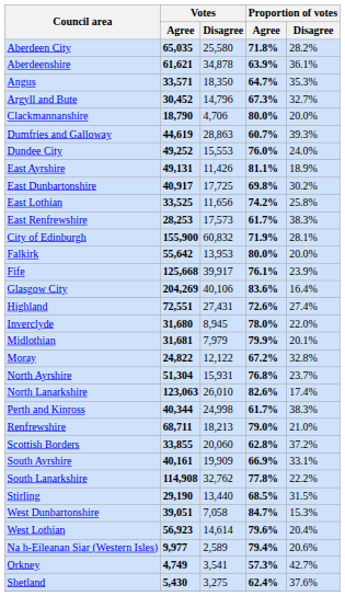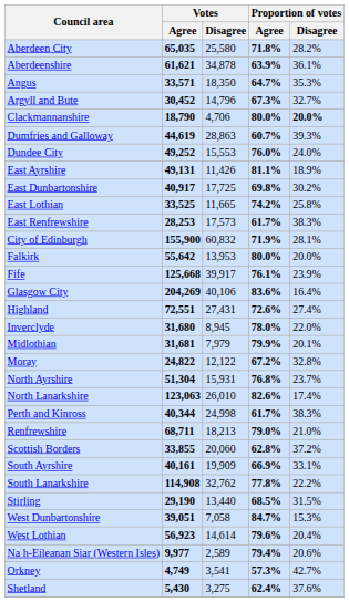 <table class="wikitable sortable">
 <tr>
 <th rowspan=2>Council area</th>
 <th colspan=2>Votes</th>
 <th colspan=2>Proportion of votes</th>
 </tr>
 <tr>
 <th>Agree</th>
 <th>Disagree</th>
 <th>Agree</th>
 <th>Disagree</th>
 </tr>
 <tr style="background:#CFE2FC;">
 <td><a href='#'>Aberdeen City</a></td>
 <td><strong>65,035</strong></td>
 <td>25,580</td>
 <td><strong>71.8%</strong></td>
 <td>28.2%</td>
 </tr>
 <tr style="background:#CFE2FC;">
 <td><a href='#'>Aberdeenshire</a></td>
 <td><strong>61,621</strong></td>
 <td>34,878</td>
 <td><strong>63.9%</strong></td>
 <td>36.1%</td>
 </tr>
 <tr style="background:#CFE2FC;">
 <td><a href='#'>Angus</a></td>
 <td><strong>33,571</strong></td>
 <td>18,350</td>
 <td><strong>64.7%</strong></td>
 <td>35.3%</td>
 </tr>
 <tr style="background:#CFE2FC;">
 <td><a href='#'>Argyll and Bute</a></td>
 <td><strong>30,452</strong></td>
 <td>14,796</td>
 <td><strong>67.3%</strong></td>
 <td>32.7%</td>
 </tr>
 <tr style="background:#CFE2FC;">
 <td><a href='#'>Clackmannanshire</a></td>
 <td><strong>18,790</strong></td>
 <td>4,706</td>
 <td><strong>80.0%</strong></td>
-<td>20.0%</td>
+<td><strong>20.0%</strong></td>
 </tr>
 <tr style="background:#CFE2FC;">
 <td><a href='#'>Dumfries and Galloway</a></td>
 <td><strong>44,619</strong></td>
 <td>28,863</td>
 <td><strong>60.7%</strong></td>
 <td>39.3%</td>
 </tr>
 <tr style="background:#CFE2FC;">
 <td><a href='#'>Dundee City</a></td>
 <td><strong>49,252</strong></td>
 <td>15,553</td>
 <td><strong>76.0%</strong></td>
 <td>24.0%</td>
 </tr>
 <tr style="background:#CFE2FC;">
 <td><a href='#'>East Ayrshire</a></td>
 <td><strong>49,131</strong></td>
 <td>11,426</td>
 <td><strong>81.1%</strong></td>
 <td>18.9%</td>
 </tr>
 <tr style="background:#CFE2FC;">
 <td><a href='#'>East Dunbartonshire</a></td>
 <td><strong>40,917</strong></td>
 <td>17,725</td>
 <td><strong>69.8%</strong></td>
 <td>30.2%</td>
 </tr>
 <tr style="background:#CFE2FC;">
 <td><a href='#'>East Lothian</a></td>
 <td><strong>33,525</strong></td>
-<td>11,656</td>
+<td>11,665</td>
 <td><strong>74.2%</strong></td>
 <td>25.8%</td>
 </tr>
 <tr style="background:#CFE2FC;">
 <td><a href='#'>East Renfrewshire</a></td>
 <td><strong>28,253</strong></td>
 <td>17,573</td>
 <td><strong>61.7%</strong></td>
 <td>38.3%</td>
 </tr>
 <tr style="background:#CFE2FC;">
 <td><a href='#'>City of Edinburgh</a></td>
 <td><strong>155,900</strong></td>
 <td>60,832</td>
 <td><strong>71.9%</strong></td>
 <td>28.1%</td>
 </tr>
 <tr style="background:#CFE2FC;">
 <td><a href='#'>Falkirk</a></td>
 <td><strong>55,642</strong></td>
 <td>13,953</td>
 <td><strong>80.0%</strong></td>
 <td>20.0%</td>
 </tr>
 <tr style="background:#CFE2FC;">
 <td><a href='#'>Fife</a></td>
 <td><strong>125,668</strong></td>
 <td>39,917</td>
 <td><strong>76.1%</strong></td>
 <td>23.9%</td>
 </tr>
 <tr style="background:#CFE2FC;">
 <td><a href='#'>Glasgow City</a></td>
 <td><strong>204,269</strong></td>
 <td>40,106</td>
 <td><strong>83.6%</strong></td>
 <td>16.4%</td>
 </tr>
 <tr style="background:#CFE2FC;">
 <td><a href='#'>Highland</a></td>
 <td><strong>72,551</strong></td>
 <td>27,431</td>
 <td><strong>72.6%</strong></td>
 <td>27.4%</td>
 </tr>
 <tr style="background:#CFE2FC;">
 <td><a href='#'>Inverclyde</a></td>
 <td><strong>31,680</strong></td>
 <td>8,945</td>
 <td><strong>78.0%</strong></td>
 <td>22.0%</td>
 </tr>
 <tr style="background:#CFE2FC;">
 <td><a href='#'>Midlothian</a></td>
 <td><strong>31,681</strong></td>
 <td>7,979</td>
 <td><strong>79.9%</strong></td>
 <td>20.1%</td>
 </tr>
 <tr style="background:#CFE2FC;">
 <td><a href='#'>Moray</a></td>
 <td><strong>24,822</strong></td>
 <td>12,122</td>
 <td><strong>67.2%</strong></td>
 <td>32.8%</td>
 </tr>
 <tr style="background:#CFE2FC;">
 <td><a href='#'>North Ayrshire</a></td>
 <td><strong>51,304</strong></td>
 <td>15,931</td>
 <td><strong>76.8%</strong></td>
 <td>23.7%</td>
 </tr>
 <tr style="background:#CFE2FC;">
 <td><a href='#'>North Lanarkshire</a></td>
 <td><strong>123,063</strong></td>
 <td>26,010</td>
 <td><strong>82.6%</strong></td>
 <td>17.4%</td>
 </tr>
 <tr style="background:#CFE2FC;">
 <td><a href='#'>Perth and Kinross</a></td>
 <td><strong>40,344</strong></td>
 <td>24,998</td>
 <td><strong>61.7%</strong></td>
 <td>38.3%</td>
 </tr>
 <tr style="background:#CFE2FC;">
 <td><a href='#'>Renfrewshire</a></td>
 <td><strong>68,711</strong></td>
 <td>18,213</td>
 <td><strong>79.0%</strong></td>
 <td>21.0%</td>
 </tr>
 <tr style="background:#CFE2FC;">
 <td><a href='#'>Scottish Borders</a></td>
 <td><strong>33,855</strong></td>
 <td>20,060</td>
 <td><strong>62.8%</strong></td>
 <td>37.2%</td>
 </tr>
 <tr style="background:#CFE2FC;">
 <td><a href='#'>South Ayrshire</a></td>
 <td><strong>40,161</strong></td>
 <td>19,909</td>
 <td><strong>66.9%</strong></td>
 <td>33.1%</td>
 </tr>
 <tr style="background:#CFE2FC;">
 <td><a href='#'>South Lanarkshire</a></td>
 <td><strong>114,908</strong></td>
 <td>32,762</td>
 <td><strong>77.8%</strong></td>
 <td>22.2%</td>
 </tr>
 <tr style="background:#CFE2FC;">
 <td><a href='#'>Stirling</a></td>
 <td><strong>29,190</strong></td>
 <td>13,440</td>
 <td><strong>68.5%</strong></td>
 <td>31.5%</td>
 </tr>
 <tr style="background:#CFE2FC;">
 <td><a href='#'>West Dunbartonshire</a></td>
 <td><strong>39,051</strong></td>
 <td>7,058</td>
 <td><strong>84.7%</strong></td>
 <td>15.3%</td>
 </tr>
 <tr style="background:#CFE2FC;">
 <td><a href='#'>West Lothian</a></td>
 <td><strong>56,923</strong></td>
 <td>14,614</td>
 <td><strong>79.6%</strong></td>
 <td>20.4%</td>
 </tr>
 <tr style="background:#CFE2FC;">
 <td><a href='#'>Na h-Eileanan Siar (Western Isles)</a></td>
 <td><strong>9,977</strong></td>
 <td>2,589</td>
 <td><strong>79.4%</strong></td>
 <td>20.6%</td>
 </tr>
 <tr style="background:#CFE2FC;">
 <td><a href='#'>Orkney</a></td>
 <td><strong>4,749</strong></td>
 <td>3,541</td>
 <td><strong>57.3%</strong></td>
 <td>42.7%</td>
 </tr>
 <tr style="background:#CFE2FC;">
 <td><a href='#'>Shetland</a></td>
 <td><strong>5,430</strong></td>
 <td>3,275</td>
 <td><strong>62.4%</strong></td>
 <td>37.6%</td>
 </tr>
 <tr style="background:lightgrey;">
 </tr>
 </table>
